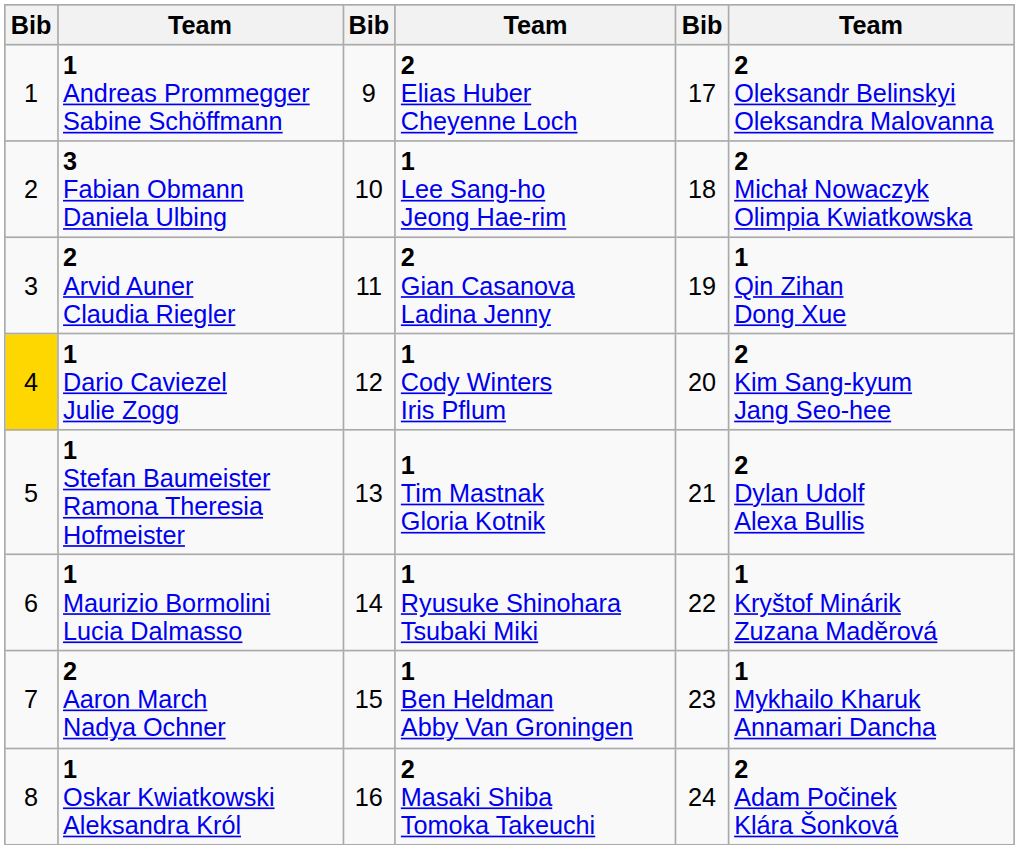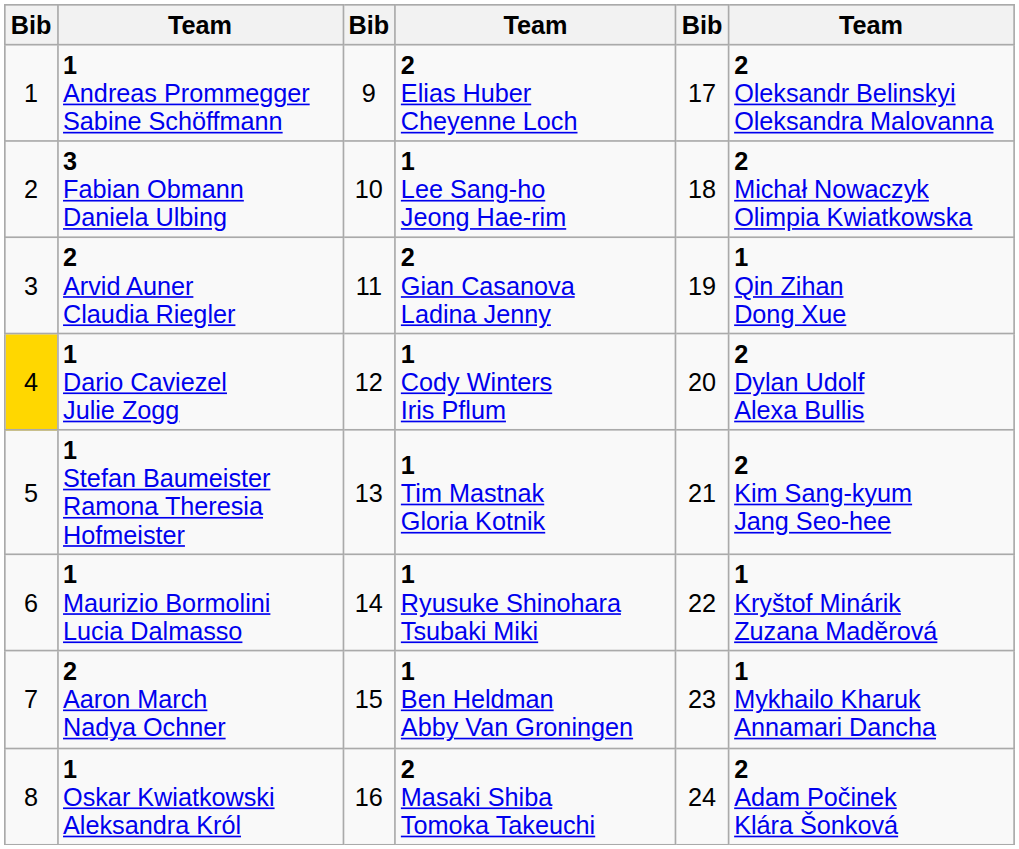 <table class="wikitable" style="text-align:center; font-size:95%">
 <tr>
 <th>Bib</th>
 <th width=180>Team</th>
 <th>Bib</th>
 <th width=180>Team</th>
 <th>Bib</th>
 <th width=180>Team</th>
 </tr>
 <tr>
 <td>1</td>
 <td align=left><strong> 1</strong><br><a href='#'>Andreas Prommegger</a><br><a href='#'>Sabine Schöffmann</a></td>
 <td>9</td>
 <td align=left><strong> 2</strong><br><a href='#'>Elias Huber</a><br><a href='#'>Cheyenne Loch</a></td>
 <td>17</td>
 <td align=left><strong> 2</strong><br><a href='#'>Oleksandr Belinskyi</a><br><a href='#'>Oleksandra Malovanna</a></td>
 </tr>
 <tr>
 <td>2</td>
 <td align=left><strong> 3</strong><br><a href='#'>Fabian Obmann</a><br><a href='#'>Daniela Ulbing</a></td>
 <td>10</td>
 <td align=left><strong> 1</strong><br><a href='#'>Lee Sang-ho</a><br><a href='#'>Jeong Hae-rim</a></td>
 <td>18</td>
 <td align=left><strong> 2</strong><br><a href='#'>Michał Nowaczyk</a><br><a href='#'>Olimpia Kwiatkowska</a></td>
 </tr>
 <tr>
 <td>3</td>
 <td align=left><strong> 2</strong><br><a href='#'>Arvid Auner</a><br><a href='#'>Claudia Riegler</a></td>
 <td>11</td>
 <td align=left><strong> 2</strong><br><a href='#'>Gian Casanova</a><br><a href='#'>Ladina Jenny</a></td>
 <td>19</td>
 <td align=left><strong> 1</strong><br><a href='#'>Qin Zihan</a><br><a href='#'>Dong Xue</a></td>
 </tr>
 <tr>
 <td style="background: gold;">4</td>
 <td align=left><strong> 1</strong><br><a href='#'>Dario Caviezel</a><br><a href='#'>Julie Zogg</a></td>
 <td>12</td>
 <td align=left><strong> 1</strong><br><a href='#'>Cody Winters</a><br><a href='#'>Iris Pflum</a></td>
 <td>20</td>
-<td align=left><strong> 2</strong><br><a href='#'>Kim Sang-kyum</a><br><a href='#'>Jang Seo-hee</a></td>
+<td align=left><strong> 2</strong><br><a href='#'>Dylan Udolf</a><br><a href='#'>Alexa Bullis</a></td>
 </tr>
 <tr>
 <td>5</td>
 <td align=left><strong> 1</strong><br><a href='#'>Stefan Baumeister</a><br><a href='#'>Ramona Theresia Hofmeister</a></td>
 <td>13</td>
 <td align=left><strong> 1</strong><br><a href='#'>Tim Mastnak</a><br><a href='#'>Gloria Kotnik</a></td>
 <td>21</td>
-<td align=left><strong> 2</strong><br><a href='#'>Dylan Udolf</a><br><a href='#'>Alexa Bullis</a></td>
+<td align=left><strong> 2</strong><br><a href='#'>Kim Sang-kyum</a><br><a href='#'>Jang Seo-hee</a></td>
 </tr>
 <tr>
 <td>6</td>
 <td align=left><strong> 1</strong><br><a href='#'>Maurizio Bormolini</a><br><a href='#'>Lucia Dalmasso</a></td>
 <td>14</td>
 <td align=left><strong> 1</strong><br><a href='#'>Ryusuke Shinohara</a><br><a href='#'>Tsubaki Miki</a></td>
 <td>22</td>
 <td align=left><strong> 1</strong><br><a href='#'>Kryštof Minárik</a><br><a href='#'>Zuzana Maděrová</a></td>
 </tr>
 <tr>
 <td>7</td>
 <td align=left><strong> 2</strong><br><a href='#'>Aaron March</a><br><a href='#'>Nadya Ochner</a></td>
 <td>15</td>
 <td align=left><strong> 1</strong><br><a href='#'>Ben Heldman</a><br><a href='#'>Abby Van Groningen</a></td>
 <td>23</td>
 <td align=left><strong> 1</strong><br><a href='#'>Mykhailo Kharuk</a><br><a href='#'>Annamari Dancha</a></td>
 </tr>
 <tr>
 <td>8</td>
 <td align=left><strong> 1</strong><br><a href='#'>Oskar Kwiatkowski</a><br><a href='#'>Aleksandra Król</a></td>
 <td>16</td>
 <td align=left><strong> 2</strong><br><a href='#'>Masaki Shiba</a><br><a href='#'>Tomoka Takeuchi</a></td>
 <td>24</td>
 <td align=left><strong> 2</strong><br><a href='#'>Adam Počinek</a><br><a href='#'>Klára Šonková</a></td>
 </tr>
 </table>
